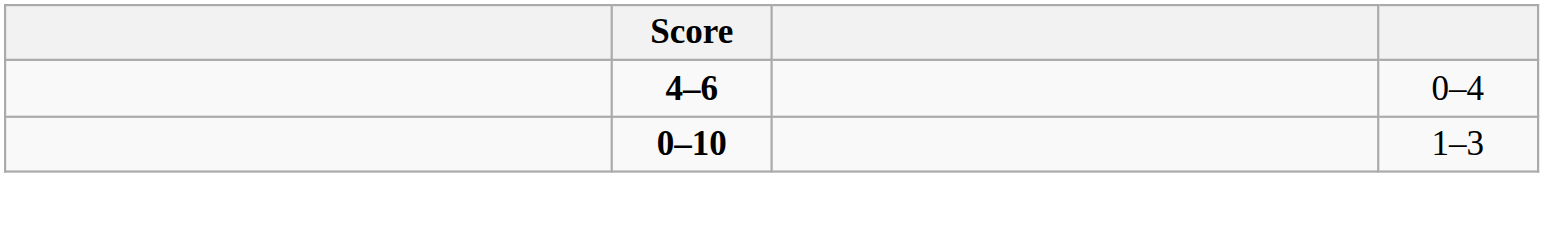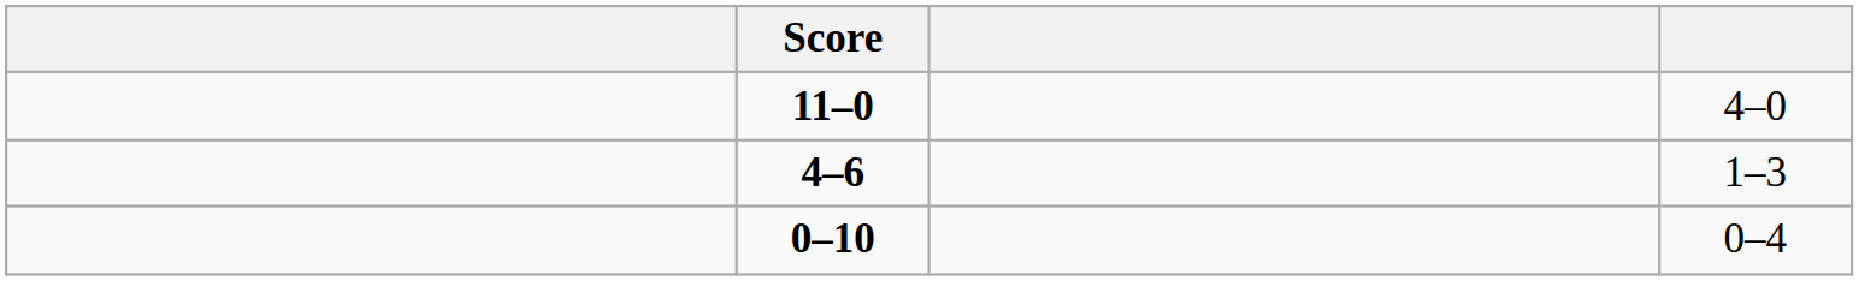 <table class="wikitable" style="text-align: center; ">
 <tr>
 <th align="right" width="270"></th>
 <th width="65">Score</th>
 <th align="left" width="270"></th>
 <th width="65"></th>
 </tr>
 <tr>
+<td align="left"><strong></strong></td>
+<td><strong>11–0</strong></td>
+<td align="left"></td>
+<td>4–0 <strong></strong></td>
+</tr>
+<tr>
 <td align="left"></td>
 <td><strong>4–6</strong></td>
 <td align="left"><strong></strong></td>
-<td>0–4 <strong></strong></td>
+<td>1–3 <strong></strong></td>
 </tr>
 <tr>
 <td align="left"></td>
 <td><strong>0–10</strong></td>
 <td align="left"><strong></strong></td>
-<td>1–3 <strong></strong></td>
+<td>0–4 <strong></strong></td>
 </tr>
 </table>
